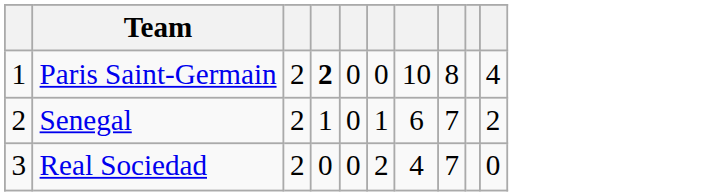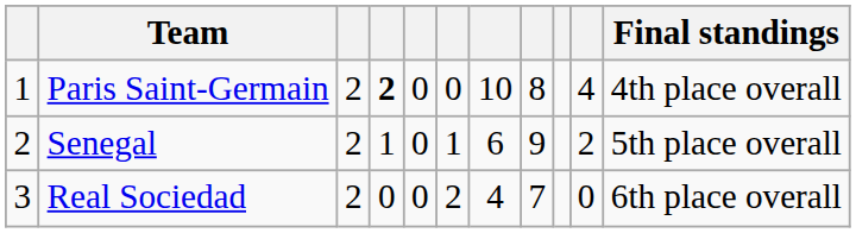 <table class="wikitable" style="text-align:center">
 <tr>
 <th></th>
 <th>Team</th>
 <th></th>
 <th></th>
 <th></th>
 <th></th>
 <th></th>
 <th></th>
 <th></th>
 <th></th>
+<th>Final standings</th>
 </tr>
 <tr>
 <td>1</td>
 <td align="left"> <a href='#'>Paris Saint-Germain</a></td>
 <td>2</td>
 <td><strong>2</strong></td>
 <td>0</td>
 <td>0</td>
 <td>10</td>
 <td>8</td>
 <td></td>
 <td>4</td>
+<td>4th place overall</td>
 </tr>
 <tr>
 <td>2</td>
 <td align="left"> <a href='#'>Senegal</a></td>
 <td>2</td>
 <td>1</td>
 <td>0</td>
 <td>1</td>
 <td>6</td>
-<td>7</td>
+<td>9</td>
 <td></td>
 <td>2</td>
+<td>5th place overall</td>
 </tr>
 <tr>
 <td>3</td>
 <td align="left"> <a href='#'>Real Sociedad</a></td>
 <td>2</td>
 <td>0</td>
 <td>0</td>
 <td>2</td>
 <td>4</td>
 <td>7</td>
 <td></td>
 <td>0</td>
+<td>6th place overall</td>
 </tr>
 </table>
